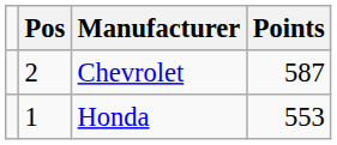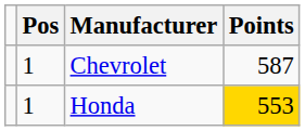 <table class="wikitable" style="font-size: 95%">
 <tr>
 <td></td>
 <th>Pos</th>
 <th>Manufacturer</th>
 <th>Points</th>
 </tr>
 <tr>
 <td align="left"></td>
-<td>2</td>
+<td>1</td>
 <td> <a href='#'>Chevrolet</a></td>
 <td align="right">587</td>
 </tr>
 <tr>
 <td align="left"></td>
 <td>1</td>
 <td> <a href='#'>Honda</a></td>
-<td align="right">553</td>
+<td align="right" style="background: gold;">553</td>
 </tr>
 </table>
